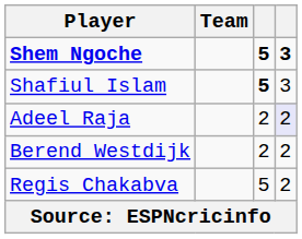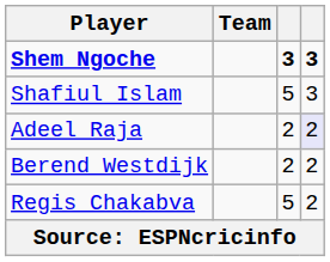 <table class="wikitable sortable" style="text-align:center">
 <tr>
 <th class="unsortable">Player</th>
 <th>Team</th>
 <th></th>
 <th></th>
 </tr>
 <tr>
 <td style="text-align:left"><strong><a href='#'>Shem Ngoche</a></strong></td>
 <td style="text-align:left"><strong></strong></td>
-<td><strong>5</strong></td>
+<td><strong>3</strong></td>
 <td><strong>3</strong></td>
 </tr>
 <tr>
 <td style="text-align:left"><a href='#'>Shafiul Islam</a></td>
 <td style="text-align:left"></td>
-<td><strong>5</strong></td>
+<td>5</td>
 <td>3</td>
 </tr>
 <tr>
 <td style="text-align:left"><a href='#'>Adeel Raja</a></td>
 <td style="text-align:left"></td>
 <td>2</td>
 <td style="background: lavender;">2</td>
 </tr>
 <tr>
 <td style="text-align:left"><a href='#'>Berend Westdijk</a></td>
 <td style="text-align:left"></td>
 <td>2</td>
 <td>2</td>
 </tr>
 <tr>
 <td style="text-align:left"><a href='#'>Regis Chakabva</a></td>
 <td style="text-align:left"></td>
 <td>5</td>
 <td>2</td>
 </tr>
 <tr>
 <th colspan=5>Source: ESPNcricinfo </th>
 </tr>
 </table>
